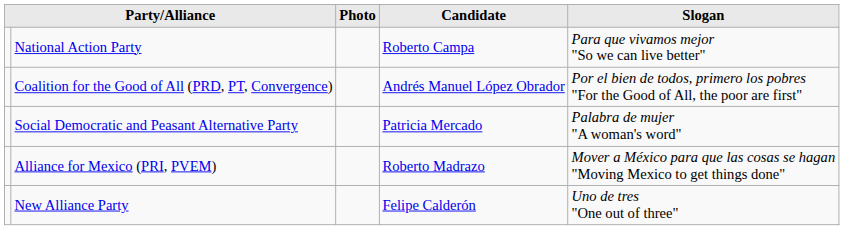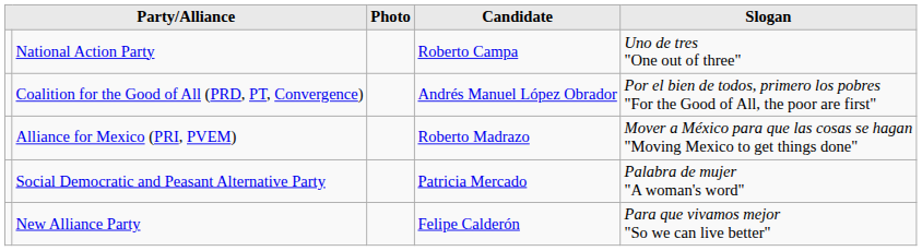 <table class="wikitable">
 <tr>
 <th style="background-color:#E9E9E9" align=center colspan=2>Party/Alliance</th>
 <th style="background-color:#E9E9E9" align=center>Photo</th>
 <th style="background-color:#E9E9E9" align=center>Candidate</th>
 <th style="background-color:#E9E9E9" align=center>Slogan</th>
 </tr>
 <tr>
 <td bgcolor=></td>
 <td><a href='#'>National Action Party</a></td>
 <td></td>
 <td><a href='#'>Roberto Campa</a></td>
-<td><em>Para que vivamos mejor</em><br>"So we can live better"</td>
+<td><em>Uno de tres</em><br>"One out of three"</td>
 </tr>
 <tr>
 <td bgcolor=></td>
 <td><a href='#'>Coalition for the Good of All</a> (<a href='#'>PRD</a>, <a href='#'>PT</a>, <a href='#'>Convergence</a>)</td>
 <td></td>
 <td><a href='#'>Andrés Manuel López Obrador</a></td>
 <td><em>Por el bien de todos, primero los pobres</em><br>"For the Good of All, the poor are first"</td>
 </tr>
 <tr>
 <td bgcolor=></td>
+<td><a href='#'>Alliance for Mexico</a> (<a href='#'>PRI</a>, <a href='#'>PVEM</a>)</td>
+<td></td>
+<td><a href='#'>Roberto Madrazo</a></td>
+<td><em>Mover a México para que las cosas se hagan</em><br>"Moving Mexico to get things done"</td>
+</tr>
+<tr>
+<td bgcolor=></td>
 <td><a href='#'>Social Democratic and Peasant Alternative Party</a></td>
 <td></td>
 <td><a href='#'>Patricia Mercado</a></td>
 <td><em>Palabra de mujer</em><br>"A woman's word"</td>
 </tr>
 <tr>
 <td bgcolor=></td>
-<td><a href='#'>Alliance for Mexico</a> (<a href='#'>PRI</a>, <a href='#'>PVEM</a>)</td>
-<td></td>
-<td><a href='#'>Roberto Madrazo</a></td>
-<td><em>Mover a México para que las cosas se hagan</em><br>"Moving Mexico to get things done"</td>
-</tr>
-<tr>
-<td bgcolor=></td>
 <td><a href='#'>New Alliance Party</a></td>
 <td></td>
 <td><a href='#'>Felipe Calderón</a></td>
-<td><em>Uno de tres</em><br>"One out of three"</td>
+<td><em>Para que vivamos mejor</em><br>"So we can live better"</td>
 </tr>
 </table>
